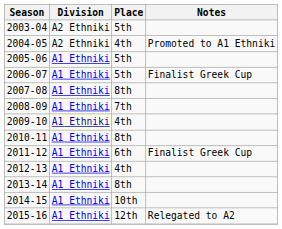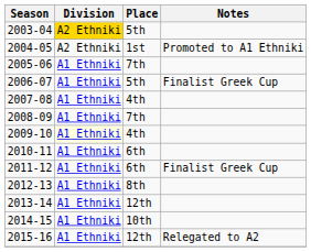 <table class="wikitable">
 <tr>
 <th>Season</th>
 <th>Division</th>
 <th>Place</th>
 <th>Notes</th>
 </tr>
 <tr>
 <td>2003-04</td>
-<td>A2 Ethniki</td>
+<td style="background: gold;">A2 Ethniki</td>
 <td>5th</td>
 <td></td>
 </tr>
 <tr>
 <td>2004-05</td>
 <td>A2 Ethniki</td>
-<td>4th</td>
+<td>1st</td>
 <td>Promoted to A1 Ethniki</td>
 </tr>
 <tr>
 <td>2005-06</td>
 <td><a href='#'>A1 Ethniki</a></td>
-<td>5th</td>
+<td>7th</td>
 <td></td>
 </tr>
 <tr>
 <td>2006-07</td>
 <td><a href='#'>A1 Ethniki</a></td>
 <td>5th</td>
 <td>Finalist Greek Cup</td>
 </tr>
 <tr>
 <td>2007-08</td>
 <td><a href='#'>A1 Ethniki</a></td>
-<td>8th</td>
+<td>4th</td>
 <td></td>
 </tr>
 <tr>
 <td>2008-09</td>
 <td><a href='#'>A1 Ethniki</a></td>
 <td>7th</td>
 <td></td>
 </tr>
 <tr>
 <td>2009-10</td>
 <td style="background: lightyellow;"><a href='#'>A1 Ethniki</a></td>
 <td>4th</td>
 <td></td>
 </tr>
 <tr>
 <td>2010-11</td>
 <td><a href='#'>A1 Ethniki</a></td>
-<td>8th</td>
+<td>6th</td>
 <td></td>
 </tr>
 <tr>
 <td>2011-12</td>
 <td><a href='#'>A1 Ethniki</a></td>
 <td>6th</td>
 <td>Finalist Greek Cup</td>
 </tr>
 <tr>
 <td>2012-13</td>
 <td><a href='#'>A1 Ethniki</a></td>
-<td>4th</td>
+<td>8th</td>
 <td></td>
 </tr>
 <tr>
 <td>2013-14</td>
 <td><a href='#'>A1 Ethniki</a></td>
-<td>8th</td>
+<td>12th</td>
 <td></td>
 </tr>
 <tr>
 <td>2014-15</td>
 <td><a href='#'>A1 Ethniki</a></td>
 <td>10th</td>
 <td></td>
 </tr>
 <tr>
 <td>2015-16</td>
 <td><a href='#'>A1 Ethniki</a></td>
 <td>12th</td>
 <td>Relegated to A2</td>
 </tr>
 <tr>
 </tr>
 </table>
